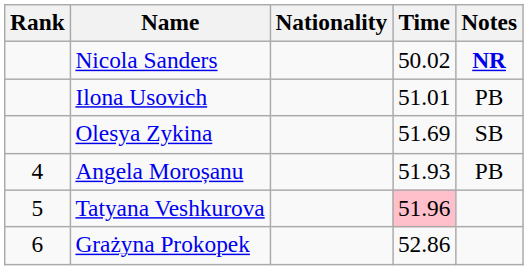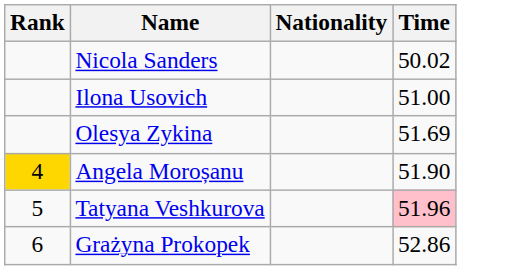 <table class="wikitable sortable" style="text-align:center">
 <tr>
 <th>Rank</th>
 <th>Name</th>
 <th>Nationality</th>
 <th>Time</th>
-<th>Notes</th>
 </tr>
 <tr>
 <td></td>
 <td align="left"><a href='#'>Nicola Sanders</a></td>
 <td align=left></td>
 <td>50.02</td>
-<td><strong><a href='#'>NR</a></strong></td>
 </tr>
 <tr>
 <td></td>
 <td align="left"><a href='#'>Ilona Usovich</a></td>
 <td align=left></td>
-<td>51.01</td>
-<td>PB</td>
+<td>51.00</td>
 </tr>
 <tr>
 <td></td>
 <td align="left"><a href='#'>Olesya Zykina</a></td>
 <td align=left></td>
 <td>51.69</td>
-<td>SB</td>
 </tr>
 <tr>
-<td>4</td>
+<td style="background: gold;">4</td>
 <td align="left"><a href='#'>Angela Moroșanu</a></td>
 <td align=left></td>
-<td>51.93</td>
-<td>PB</td>
+<td>51.90</td>
 </tr>
 <tr>
 <td>5</td>
 <td align="left"><a href='#'>Tatyana Veshkurova</a></td>
 <td align=left></td>
 <td style="background: pink;">51.96</td>
-<td></td>
 </tr>
 <tr>
 <td>6</td>
 <td align="left"><a href='#'>Grażyna Prokopek</a></td>
 <td align=left></td>
 <td>52.86</td>
-<td></td>
 </tr>
 </table>
